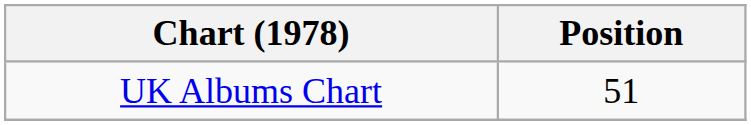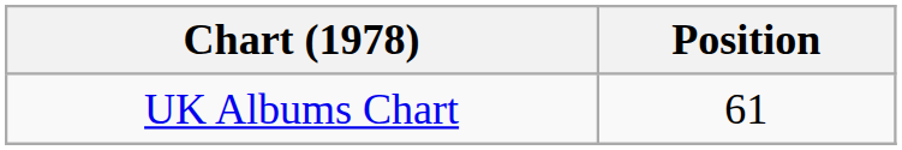 <table class="wikitable" width="330px">
 <tr>
 <th align="center">Chart (1978)</th>
 <th align="center">Position</th>
 </tr>
 <tr>
 <td align="center"><a href='#'>UK Albums Chart</a></td>
-<td align="center">51</td>
+<td align="center">61</td>
 </tr>
 <tr>
 </tr>
 </table>
